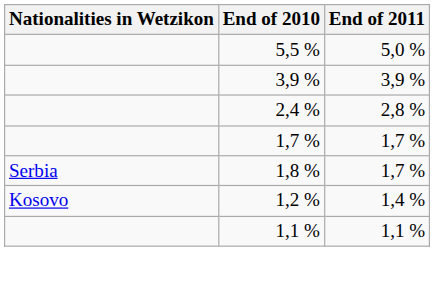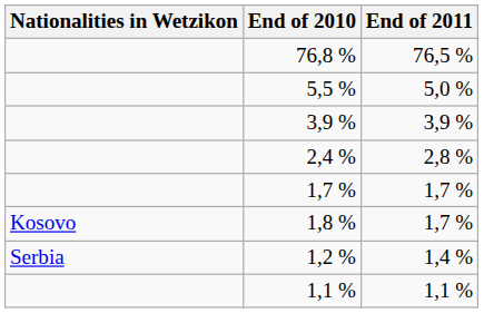 <table class="wikitable">
 <tr>
 <th>Nationalities in Wetzikon</th>
 <th>End of 2010</th>
 <th>End of 2011</th>
+</tr>
+<tr>
+<td></td>
+<td align="right">76,8 %</td>
+<td align="right">76,5 %</td>
 </tr>
 <tr>
 <td></td>
 <td align="right">5,5 %</td>
 <td align="right">5,0 %</td>
 </tr>
 <tr>
 <td></td>
 <td align="right">3,9 %</td>
 <td align="right">3,9 %</td>
 </tr>
 <tr>
 <td></td>
 <td align="right">2,4 %</td>
 <td align="right">2,8 %</td>
 </tr>
 <tr>
 <td></td>
 <td align="right">1,7 %</td>
 <td align="right">1,7 %</td>
 </tr>
 <tr>
-<td> <a href='#'>Serbia</a></td>
+<td> <a href='#'>Kosovo</a></td>
 <td align="right">1,8 %</td>
 <td align="right">1,7 %</td>
 </tr>
 <tr>
-<td> <a href='#'>Kosovo</a></td>
+<td> <a href='#'>Serbia</a></td>
 <td align="right">1,2 %</td>
 <td align="right">1,4 %</td>
 </tr>
 <tr>
 <td></td>
 <td align="right">1,1 %</td>
 <td align="right">1,1 %</td>
 </tr>
 </table>
